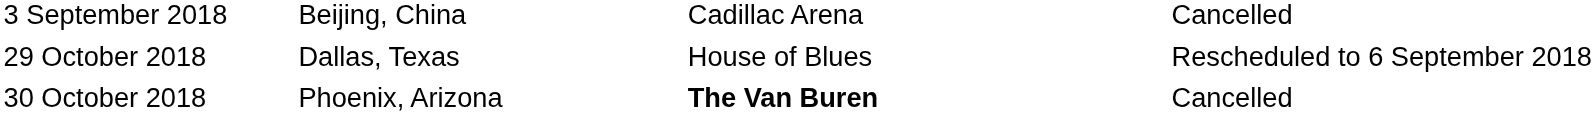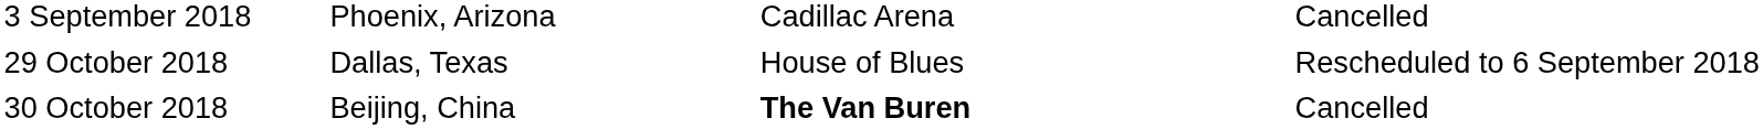 <table cellpadding="2" style="border:0 solid darkgrey; font-size:90%">
 <tr>
 <th style="width:150px;"></th>
 <th style="width:200px;"></th>
 <th style="width:250px;"></th>
 <th style="width:700px;"></th>
 </tr>
 <tr border="0">
 </tr>
 <tr>
 <td>3 September 2018</td>
-<td>Beijing, China</td>
+<td>Phoenix, Arizona</td>
 <td>Cadillac Arena</td>
 <td>Cancelled</td>
 </tr>
 <tr>
 <td>29 October 2018</td>
 <td>Dallas, Texas</td>
 <td>House of Blues</td>
 <td>Rescheduled to 6 September 2018</td>
 </tr>
 <tr>
 <td>30 October 2018</td>
-<td>Phoenix, Arizona</td>
+<td>Beijing, China</td>
 <td><strong>The Van Buren</strong></td>
 <td>Cancelled</td>
 </tr>
 <tr>
 </tr>
 </table>
